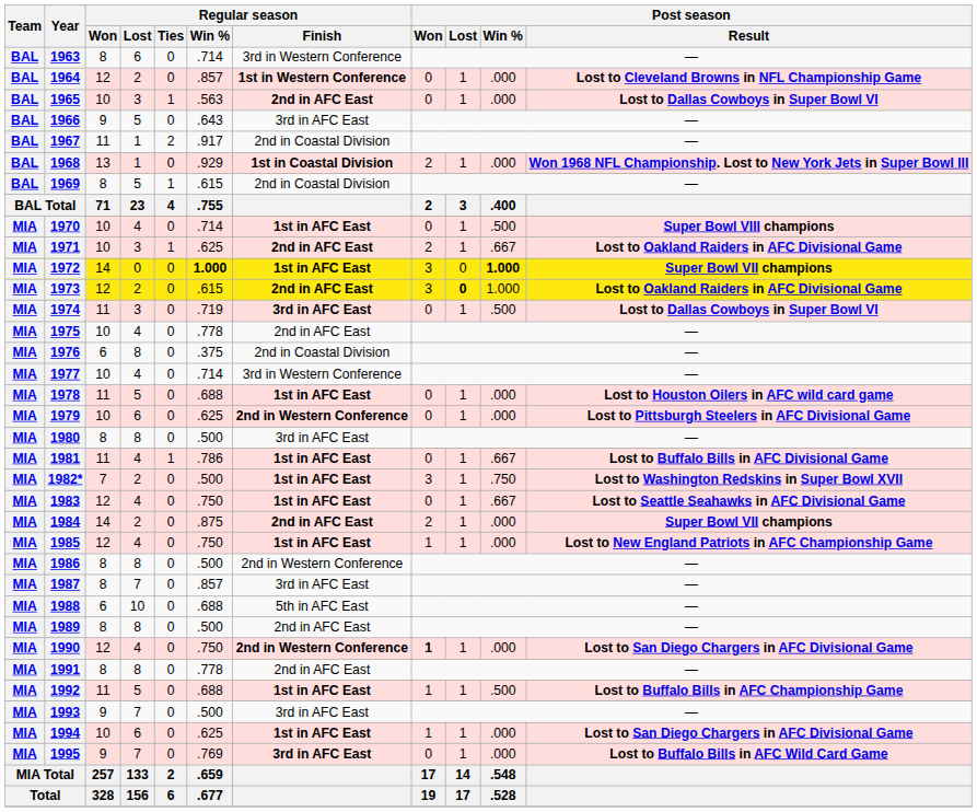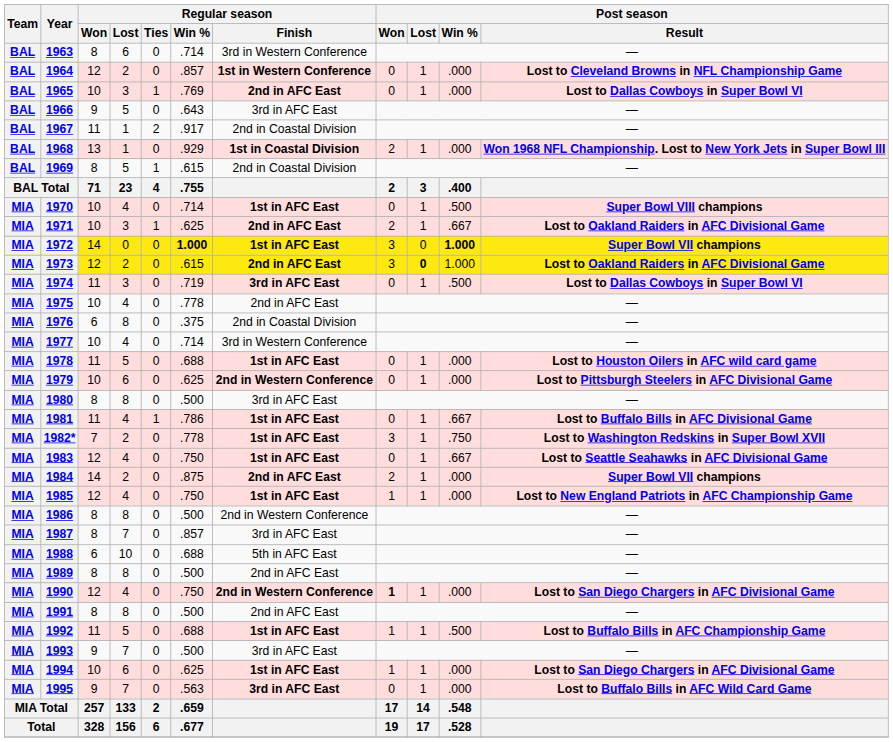 <table class="wikitable" style="text-align:center;">
 <tr>
 <th scope="col" rowspan="2">Team</th>
 <th scope="col" rowspan="2">Year</th>
 <th scope="colgroup" colspan="5">Regular season</th>
 <th scope="colgroup" colspan="4">Post season</th>
 </tr>
 <tr>
 <th scope="col">Won</th>
 <th scope="col">Lost</th>
 <th scope="col">Ties</th>
 <th scope="col">Win %</th>
 <th scope="col">Finish</th>
 <th scope="col">Won</th>
 <th scope="col">Lost</th>
 <th scope="col">Win %</th>
 <th scope="col">Result</th>
 </tr>
 <tr>
 <th scope="row"><a href='#'>BAL</a></th>
 <th><a href='#'>1963</a></th>
 <td>8</td>
 <td>6</td>
 <td>0</td>
 <td>.714</td>
 <td>3rd in Western Conference</td>
 <td colspan="4">—</td>
 </tr>
 <tr style="background:#fdd;">
 <th scope="row"><a href='#'>BAL</a></th>
 <th><a href='#'>1964</a></th>
 <td>12</td>
 <td>2</td>
 <td>0</td>
 <td>.857</td>
 <td><strong>1st in Western Conference</strong></td>
 <td>0</td>
 <td>1</td>
 <td>.000</td>
 <td><strong>Lost to <a href='#'>Cleveland Browns</a> in <a href='#'>NFL Championship Game</a></strong></td>
 </tr>
 <tr style="background:#fdd;">
 <th scope="row"><a href='#'>BAL</a></th>
 <th><a href='#'>1965</a></th>
 <td>10</td>
 <td>3</td>
 <td>1</td>
-<td>.563</td>
+<td>.769</td>
 <td><strong>2nd in AFC East</strong></td>
 <td>0</td>
 <td>1</td>
 <td>.000</td>
 <td><strong>Lost to <a href='#'>Dallas Cowboys</a> in <a href='#'>Super Bowl VI</a></strong></td>
 </tr>
 <tr>
 <th scope="row"><a href='#'>BAL</a></th>
 <th><a href='#'>1966</a></th>
 <td>9</td>
 <td>5</td>
 <td>0</td>
 <td>.643</td>
 <td>3rd in AFC East</td>
 <td colspan="4">—</td>
 </tr>
 <tr>
 <th scope="row"><a href='#'>BAL</a></th>
 <th><a href='#'>1967</a></th>
 <td>11</td>
 <td>1</td>
 <td>2</td>
 <td>.917</td>
 <td>2nd in Coastal Division</td>
 <td colspan="4">—</td>
 </tr>
 <tr style="background:#fdd;">
 <th scope="row"><a href='#'>BAL</a></th>
 <th><a href='#'>1968</a></th>
 <td>13</td>
 <td>1</td>
 <td>0</td>
 <td>.929</td>
 <td><strong>1st in Coastal Division</strong></td>
 <td>2</td>
 <td>1</td>
 <td>.000</td>
 <td><strong><a href='#'>Won 1968 NFL Championship</a>. Lost to <a href='#'>New York Jets</a> in <a href='#'>Super Bowl III</a></strong></td>
 </tr>
 <tr>
 <th scope="row"><a href='#'>BAL</a></th>
 <th><a href='#'>1969</a></th>
 <td>8</td>
 <td>5</td>
 <td>1</td>
 <td>.615</td>
 <td>2nd in Coastal Division</td>
 <td colspan="4">—</td>
 </tr>
 <tr>
 <th colspan="2">BAL Total</th>
 <th>71</th>
 <th>23</th>
 <th>4</th>
 <th>.755</th>
 <th></th>
 <th>2</th>
 <th>3</th>
 <th>.400</th>
 <th></th>
 </tr>
 <tr style="background:#fdd;">
 <th scope="row"><a href='#'>MIA</a></th>
 <th><a href='#'>1970</a></th>
 <td>10</td>
 <td>4</td>
 <td>0</td>
 <td>.714</td>
 <td><strong>1st in AFC East</strong></td>
 <td>0</td>
 <td>1</td>
 <td>.500</td>
 <td><strong><a href='#'>Super Bowl VIII</a> champions</strong></td>
 </tr>
 <tr style="background:#fdd;">
 <th scope="row"><a href='#'>MIA</a></th>
 <th><a href='#'>1971</a></th>
 <td>10</td>
 <td>3</td>
 <td>1</td>
 <td>.625</td>
 <td><strong>2nd in AFC East</strong></td>
 <td>2</td>
 <td>1</td>
 <td>.667</td>
 <td><strong>Lost to <a href='#'>Oakland Raiders</a> in <a href='#'>AFC Divisional Game</a></strong></td>
 </tr>
 <tr ! style="background:#FDE910;">
 <th scope="row"><a href='#'>MIA</a></th>
 <th><a href='#'>1972</a></th>
 <td>14</td>
 <td>0</td>
 <td>0</td>
 <td><span><strong>1.000</strong></span></td>
 <td><strong>1st in AFC East</strong></td>
 <td>3</td>
 <td>0</td>
 <td><span><strong>1.000</strong></span></td>
 <td><strong><a href='#'>Super Bowl VII</a> champions</strong></td>
 </tr>
 <tr ! style="background:#FDE910;">
 <th scope="row"><a href='#'>MIA</a></th>
 <th><a href='#'>1973</a></th>
 <td>12</td>
 <td>2</td>
 <td>0</td>
 <td>.615</td>
 <td><strong>2nd in AFC East</strong></td>
 <td>3</td>
 <td><strong>0</strong></td>
 <td>1.000</td>
 <td><strong>Lost to <a href='#'>Oakland Raiders</a> in <a href='#'>AFC Divisional Game</a></strong></td>
 </tr>
 <tr style="background:#fdd;">
 <th scope="row"><a href='#'>MIA</a></th>
 <th><a href='#'>1974</a></th>
 <td>11</td>
 <td>3</td>
 <td>0</td>
 <td>.719</td>
 <td><strong>3rd in AFC East</strong></td>
 <td>0</td>
 <td>1</td>
 <td>.500</td>
 <td><strong>Lost to <a href='#'>Dallas Cowboys</a> in <a href='#'>Super Bowl VI</a></strong></td>
 </tr>
 <tr>
 <th scope="row"><a href='#'>MIA</a></th>
 <th><a href='#'>1975</a></th>
 <td>10</td>
 <td>4</td>
 <td>0</td>
 <td>.778</td>
 <td>2nd in AFC East</td>
 <td colspan="4">—</td>
 </tr>
 <tr>
 <th scope="row"><a href='#'>MIA</a></th>
 <th><a href='#'>1976</a></th>
 <td>6</td>
 <td>8</td>
 <td>0</td>
 <td>.375</td>
 <td>2nd in Coastal Division</td>
 <td colspan="4">—</td>
 </tr>
 <tr>
 <th scope="row"><a href='#'>MIA</a></th>
 <th><a href='#'>1977</a></th>
 <td>10</td>
 <td>4</td>
 <td>0</td>
 <td>.714</td>
 <td>3rd in Western Conference</td>
 <td colspan="4">—</td>
 </tr>
 <tr style="background:#fdd;">
 <th scope="row"><a href='#'>MIA</a></th>
 <th><a href='#'>1978</a></th>
 <td>11</td>
 <td>5</td>
 <td>0</td>
 <td>.688</td>
 <td><strong>1st in AFC East</strong></td>
 <td>0</td>
 <td>1</td>
 <td>.000</td>
 <td><strong>Lost to <a href='#'>Houston Oilers</a> in <a href='#'>AFC wild card game</a></strong></td>
 </tr>
 <tr style="background:#fdd;">
 <th scope="row"><a href='#'>MIA</a></th>
 <th><a href='#'>1979</a></th>
 <td>10</td>
 <td>6</td>
 <td>0</td>
 <td>.625</td>
 <td><strong>2nd in Western Conference</strong></td>
 <td>0</td>
 <td>1</td>
 <td>.000</td>
 <td><strong>Lost to <a href='#'>Pittsburgh Steelers</a> in <a href='#'>AFC Divisional Game</a></strong></td>
 </tr>
 <tr>
 <th scope="row"><a href='#'>MIA</a></th>
 <th><a href='#'>1980</a></th>
 <td>8</td>
 <td>8</td>
 <td>0</td>
 <td>.500</td>
 <td>3rd in AFC East</td>
 <td colspan="4">—</td>
 </tr>
 <tr style="background:#fdd;">
 <th scope="row"><a href='#'>MIA</a></th>
 <th><a href='#'>1981</a></th>
 <td>11</td>
 <td>4</td>
 <td>1</td>
 <td>.786</td>
 <td><strong>1st in AFC East</strong></td>
 <td>0</td>
 <td>1</td>
 <td>.667</td>
 <td><strong>Lost to <a href='#'>Buffalo Bills</a> in <a href='#'>AFC Divisional Game</a></strong></td>
 </tr>
 <tr style="background:#fdd;">
 <th scope="row"><a href='#'>MIA</a></th>
 <th><a href='#'>1982*</a></th>
 <td>7</td>
 <td>2</td>
 <td>0</td>
-<td>.500</td>
+<td>.778</td>
 <td><strong>1st in AFC East</strong></td>
 <td>3</td>
 <td>1</td>
 <td>.750</td>
 <td><strong>Lost to <a href='#'>Washington Redskins</a> in <a href='#'>Super Bowl XVII</a></strong></td>
 </tr>
 <tr style="background:#fdd;">
 <th scope="row"><a href='#'>MIA</a></th>
 <th><a href='#'>1983</a></th>
 <td>12</td>
 <td>4</td>
 <td>0</td>
 <td>.750</td>
 <td><strong>1st in AFC East</strong></td>
 <td>0</td>
 <td>1</td>
 <td>.667</td>
 <td><strong>Lost to <a href='#'>Seattle Seahawks</a> in <a href='#'>AFC Divisional Game</a></strong></td>
 </tr>
 <tr style="background:#fdd;">
 <th scope="row"><a href='#'>MIA</a></th>
 <th><a href='#'>1984</a></th>
 <td>14</td>
 <td>2</td>
 <td>0</td>
 <td>.875</td>
 <td><strong>2nd in AFC East</strong></td>
 <td>2</td>
 <td>1</td>
 <td>.000</td>
 <td><strong><a href='#'>Super Bowl VII</a> champions</strong></td>
 </tr>
 <tr style="background:#fdd;">
 <th scope="row"><a href='#'>MIA</a></th>
 <th><a href='#'>1985</a></th>
 <td>12</td>
 <td>4</td>
 <td>0</td>
 <td>.750</td>
 <td><strong>1st in AFC East</strong></td>
 <td>1</td>
 <td>1</td>
 <td>.000</td>
 <td><strong>Lost to <a href='#'>New England Patriots</a> in <a href='#'>AFC Championship Game</a></strong></td>
 </tr>
 <tr>
 <th scope="row"><a href='#'>MIA</a></th>
 <th><a href='#'>1986</a></th>
 <td>8</td>
 <td>8</td>
 <td>0</td>
 <td>.500</td>
 <td>2nd in Western Conference</td>
 <td colspan="4">—</td>
 </tr>
 <tr>
 <th scope="row"><a href='#'>MIA</a></th>
 <th><a href='#'>1987</a></th>
 <td>8</td>
 <td>7</td>
 <td>0</td>
 <td>.857</td>
 <td>3rd in AFC East</td>
 <td colspan="4">—</td>
 </tr>
 <tr>
 <th scope="row"><a href='#'>MIA</a></th>
 <th><a href='#'>1988</a></th>
 <td>6</td>
 <td>10</td>
 <td>0</td>
 <td>.688</td>
 <td>5th in AFC East</td>
 <td colspan="4">—</td>
 </tr>
 <tr>
 <th scope="row"><a href='#'>MIA</a></th>
 <th><a href='#'>1989</a></th>
 <td>8</td>
 <td>8</td>
 <td>0</td>
 <td>.500</td>
 <td>2nd in AFC East</td>
 <td colspan="4">—</td>
 </tr>
 <tr style="background:#fdd;">
 <th scope="row"><a href='#'>MIA</a></th>
 <th><a href='#'>1990</a></th>
 <td>12</td>
 <td>4</td>
 <td>0</td>
 <td>.750</td>
 <td><strong>2nd in Western Conference</strong></td>
 <td><strong>1</strong></td>
 <td>1</td>
 <td>.000</td>
 <td><strong>Lost to <a href='#'>San Diego Chargers</a> in <a href='#'>AFC Divisional Game</a></strong></td>
 </tr>
 <tr>
 <th scope="row"><a href='#'>MIA</a></th>
 <th><a href='#'>1991</a></th>
 <td>8</td>
 <td>8</td>
 <td>0</td>
-<td>.778</td>
+<td>.500</td>
 <td>2nd in AFC East</td>
 <td colspan="4">—</td>
 </tr>
 <tr style="background:#fdd;">
 <th scope="row"><a href='#'>MIA</a></th>
 <th><a href='#'>1992</a></th>
 <td>11</td>
 <td>5</td>
 <td>0</td>
 <td>.688</td>
 <td><strong>1st in AFC East</strong></td>
 <td>1</td>
 <td>1</td>
 <td>.500</td>
 <td><strong>Lost to <a href='#'>Buffalo Bills</a> in <a href='#'>AFC Championship Game</a></strong></td>
 </tr>
 <tr>
 <th scope="row"><a href='#'>MIA</a></th>
 <th><a href='#'>1993</a></th>
 <td>9</td>
 <td>7</td>
 <td>0</td>
 <td>.500</td>
 <td>3rd in AFC East</td>
 <td colspan="4">—</td>
 </tr>
 <tr style="background:#fdd;">
 <th scope="row"><a href='#'>MIA</a></th>
 <th><a href='#'>1994</a></th>
 <td>10</td>
 <td>6</td>
 <td>0</td>
 <td>.625</td>
 <td><strong>1st in AFC East</strong></td>
 <td>1</td>
 <td>1</td>
 <td>.000</td>
 <td><strong>Lost to <a href='#'>San Diego Chargers</a> in <a href='#'>AFC Divisional Game</a></strong></td>
 </tr>
 <tr style="background:#fdd;">
 <th scope="row"><a href='#'>MIA</a></th>
 <th><a href='#'>1995</a></th>
 <td>9</td>
 <td>7</td>
 <td>0</td>
-<td>.769</td>
+<td>.563</td>
 <td><strong>3rd in AFC East</strong></td>
 <td>0</td>
 <td>1</td>
 <td>.000</td>
 <td><strong>Lost to <a href='#'>Buffalo Bills</a> in <a href='#'>AFC Wild Card Game</a></strong></td>
 </tr>
 <tr>
 <th colspan="2">MIA Total</th>
 <th>257</th>
 <th>133</th>
 <th>2</th>
 <th>.659</th>
 <th></th>
 <th>17</th>
 <th>14</th>
 <th>.548</th>
 <th></th>
 </tr>
 <tr>
 <th colspan="2">Total</th>
 <th>328</th>
 <th>156</th>
 <th>6</th>
 <th>.677</th>
 <th></th>
 <th>19</th>
 <th>17</th>
 <th>.528</th>
 <th></th>
 </tr>
 <tr>
 </tr>
 </table>
